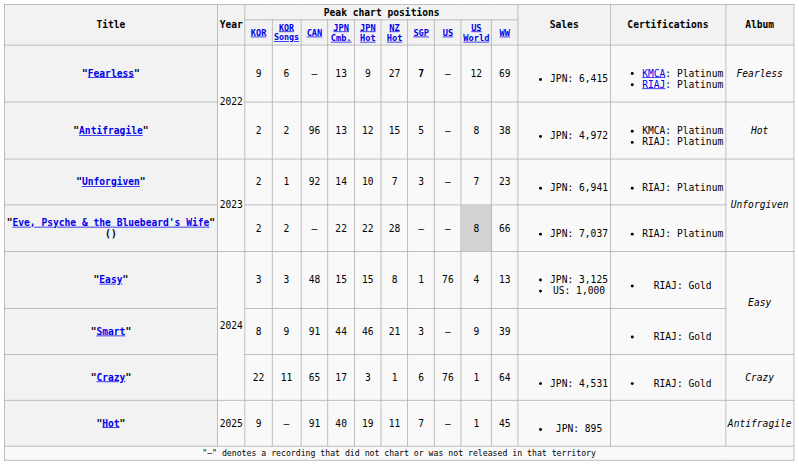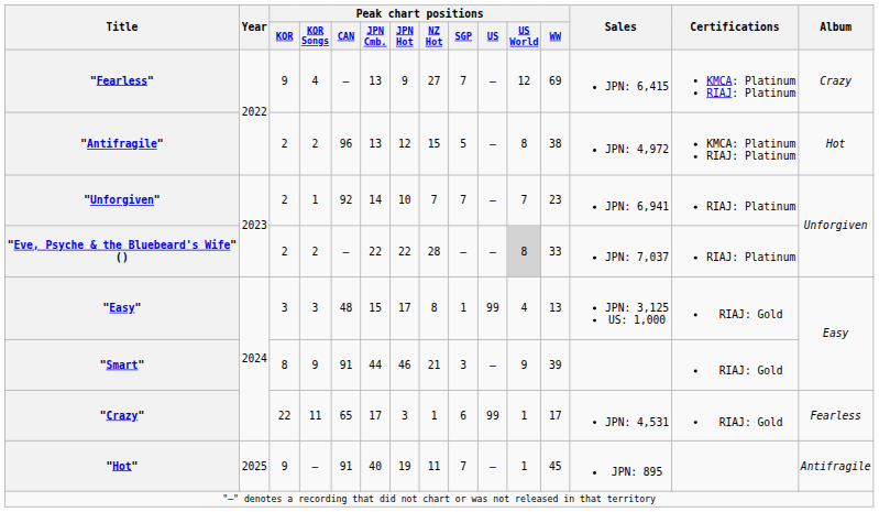 <table class="wikitable plainrowheaders" style="text-align:center">
 <tr>
 <th scope="col" rowspan="2">Title</th>
 <th scope="col" rowspan="2">Year</th>
 <th scope="col" colspan="10">Peak chart positions</th>
 <th scope="col" rowspan="2">Sales</th>
 <th scope="col" rowspan="2">Certifications</th>
 <th scope="col" rowspan="2">Album</th>
 </tr>
 <tr>
 <th scope="col" style="font-size:90%; width:2.6em"><a href='#'>KOR</a><br></th>
 <th scope="col" style="font-size:87%; width:2.6em"><a href='#'>KOR<br>Songs</a><br></th>
 <th scope="col" style="font-size:90%; width:2.6em"><a href='#'>CAN</a><br></th>
 <th scope="col" style="font-size:90%; width:2.6em"><a href='#'>JPN<br>Cmb.</a><br></th>
 <th scope="col" style="font-size:90%; width:2.6em"><a href='#'>JPN<br>Hot</a><br></th>
 <th scope="col" style="font-size:90%; width:2.6em"><a href='#'>NZ<br>Hot</a><br></th>
 <th scope="col" style="font-size:90%; width:2.6em"><a href='#'>SGP</a><br></th>
 <th scope="col" style="font-size:90%; width:2.6em"><a href='#'>US</a><br></th>
 <th scope="col" style="font-size:90%; width:2.6em"><a href='#'>US<br>World</a><br></th>
 <th scope="col" style="font-size:90%; width:2.6em"><a href='#'>WW</a><br></th>
 </tr>
 <tr>
 <th scope="row">"<a href='#'>Fearless</a>"</th>
 <td rowspan="2">2022</td>
 <td>9</td>
-<td>6</td>
+<td>4</td>
 <td>—</td>
 <td>13</td>
 <td>9</td>
 <td>27</td>
-<td><strong>7</strong></td>
+<td>7</td>
 <td>—</td>
 <td>12</td>
 <td>69</td>
 <td><br><ul><li>JPN: 6,415 </li></ul></td>
 <td><br><ul><li><a href='#'>KMCA</a>: Platinum </li><li><a href='#'>RIAJ</a>: Platinum </li></ul></td>
-<td><em>Fearless</em></td>
+<td><em>Crazy</em></td>
 </tr>
 <tr>
 <th scope="row">"<a href='#'>Antifragile</a>"</th>
 <td>2</td>
 <td>2</td>
 <td>96</td>
 <td>13</td>
 <td>12</td>
 <td>15</td>
 <td>5</td>
 <td>—</td>
 <td>8</td>
 <td>38</td>
 <td><br><ul><li>JPN: 4,972 </li></ul></td>
 <td><br><ul><li>KMCA: Platinum </li><li>RIAJ: Platinum </li></ul></td>
 <td><em>Hot</em></td>
 </tr>
 <tr>
 <th scope="row">"<a href='#'>Unforgiven</a>"<br></th>
 <td rowspan="2">2023</td>
 <td>2</td>
 <td>1</td>
 <td>92</td>
 <td>14</td>
 <td>10</td>
 <td>7</td>
-<td>3</td>
+<td>7</td>
 <td>—</td>
 <td>7</td>
 <td>23</td>
 <td><br><ul><li>JPN: 6,941 </li></ul></td>
 <td><br><ul><li>RIAJ: Platinum </li></ul></td>
 <td rowspan="2"><em>Unforgiven</em></td>
 </tr>
 <tr>
 <th scope="row">"<a href='#'>Eve, Psyche & the Bluebeard's Wife</a>"<br>()</th>
 <td>2</td>
 <td>2</td>
 <td>—</td>
 <td>22</td>
 <td>22</td>
 <td>28</td>
 <td>—</td>
 <td>—</td>
 <td style="background: lightgrey;">8</td>
-<td>66</td>
+<td>33</td>
 <td><br><ul><li>JPN: 7,037 </li></ul></td>
 <td><br><ul><li>RIAJ: Platinum </li></ul></td>
 </tr>
 <tr>
 <th scope="row">"<a href='#'>Easy</a>"</th>
 <td rowspan="3">2024</td>
 <td>3</td>
 <td>3</td>
 <td>48</td>
 <td>15</td>
-<td>15</td>
+<td>17</td>
 <td>8</td>
 <td>1</td>
-<td>76</td>
+<td>99</td>
 <td>4</td>
 <td>13</td>
 <td><br><ul><li>JPN: 3,125 </li><li>US: 1,000</li></ul></td>
 <td><br><ul><li>RIAJ: Gold </li></ul></td>
 <td rowspan="2"><em>Easy</em></td>
 </tr>
 <tr>
 <th scope="row">"<a href='#'>Smart</a>"</th>
 <td>8</td>
 <td>9</td>
 <td>91</td>
 <td>44</td>
 <td>46</td>
 <td>21</td>
 <td>3</td>
 <td>—</td>
 <td>9</td>
 <td>39</td>
 <td></td>
 <td><br><ul><li>RIAJ: Gold </li></ul></td>
 </tr>
 <tr>
 <th scope="row">"<a href='#'>Crazy</a>"</th>
 <td>22</td>
 <td>11</td>
 <td>65</td>
 <td>17</td>
 <td>3</td>
 <td>1</td>
 <td>6</td>
-<td>76</td>
+<td>99</td>
 <td>1</td>
-<td>64</td>
+<td>17</td>
 <td><br><ul><li>JPN: 4,531 </li></ul></td>
 <td><br><ul><li>RIAJ: Gold </li></ul></td>
-<td><em>Crazy</em></td>
+<td><em>Fearless</em></td>
 </tr>
 <tr>
 <th scope="row">"<a href='#'>Hot</a>"</th>
 <td>2025</td>
 <td>9</td>
 <td>—</td>
 <td>91</td>
 <td>40</td>
 <td>19</td>
 <td>11</td>
 <td>7</td>
 <td>—</td>
 <td>1</td>
 <td>45</td>
 <td><br><ul><li>JPN: 895 </li></ul></td>
 <td></td>
 <td><em>Antifragile</em></td>
 </tr>
 <tr>
 <td colspan="15" style="font-size:85%">"—" denotes a recording that did not chart or was not released in that territory</td>
 </tr>
 </table>
